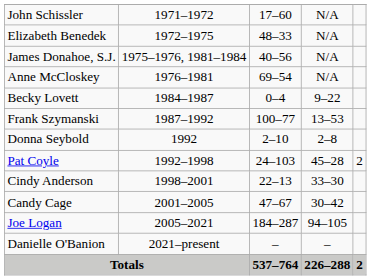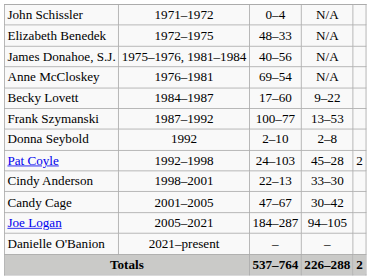 <table class="wikitable" style="text-align:center">
 <tr>
 </tr>
 <tr>
 <td style="text-align:left">John Schissler</td>
 <td>1971–1972</td>
-<td>17–60</td>
+<td>0–4</td>
 <td>N/A</td>
 <td></td>
 </tr>
 <tr>
 <td style="text-align:left">Elizabeth Benedek</td>
 <td>1972–1975</td>
 <td>48–33</td>
 <td>N/A</td>
 <td></td>
 </tr>
 <tr>
 <td style="text-align:left">James Donahoe, S.J.</td>
 <td>1975–1976, 1981–1984</td>
 <td>40–56</td>
 <td>N/A</td>
 <td></td>
 </tr>
 <tr>
 <td style="text-align:left">Anne McCloskey</td>
 <td>1976–1981</td>
 <td>69–54</td>
 <td>N/A</td>
 <td></td>
 </tr>
 <tr>
 <td style="text-align:left">Becky Lovett</td>
 <td>1984–1987</td>
-<td>0–4</td>
+<td>17–60</td>
 <td>9–22</td>
 <td></td>
 </tr>
 <tr>
 <td style="text-align:left">Frank Szymanski</td>
 <td>1987–1992</td>
 <td>100–77</td>
 <td>13–53</td>
 <td></td>
 </tr>
 <tr>
 <td style="text-align:left">Donna Seybold</td>
 <td>1992</td>
 <td>2–10</td>
 <td>2–8</td>
 <td></td>
 </tr>
 <tr>
 <td style="text-align:left"><a href='#'>Pat Coyle</a></td>
 <td>1992–1998</td>
 <td>24–103</td>
 <td>45–28</td>
 <td>2</td>
 </tr>
 <tr>
 <td style="text-align:left">Cindy Anderson</td>
 <td>1998–2001</td>
 <td>22–13</td>
 <td>33–30</td>
 <td></td>
 </tr>
 <tr>
 <td style="text-align:left">Candy Cage</td>
 <td>2001–2005</td>
 <td>47–67</td>
 <td>30–42</td>
 <td></td>
 </tr>
 <tr>
 <td style="text-align:left"><a href='#'>Joe Logan</a></td>
 <td>2005–2021</td>
 <td>184–287</td>
 <td>94–105</td>
 <td></td>
 </tr>
 <tr>
 <td style="text-align:left">Danielle O'Banion</td>
 <td>2021–present</td>
 <td>–</td>
 <td>–</td>
 <td></td>
 </tr>
 <tr style="text-align:center; background:#cacac8;">
 <td colspan="2"><span><strong>Totals</strong></span></td>
 <td><span><strong>537–764</strong></span></td>
 <td><span><strong>226–288</strong></span></td>
 <td><span><strong>2</strong></span></td>
 </tr>
 </table>
